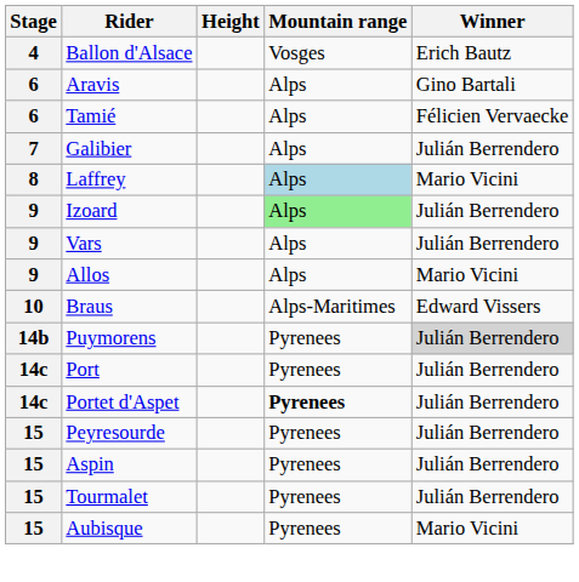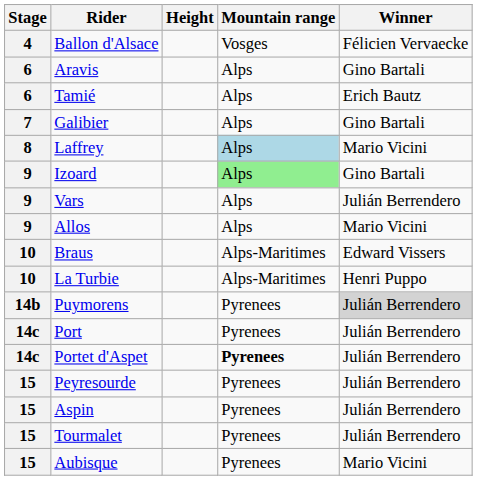 <table class="wikitable sortable">
 <tr>
 <th>Stage</th>
 <th scope="col">Rider</th>
 <th>Height</th>
 <th>Mountain range</th>
 <th scope="col">Winner</th>
 </tr>
 <tr>
 <th scope="row">4</th>
 <td><a href='#'>Ballon d'Alsace</a></td>
 <td></td>
 <td>Vosges</td>
-<td>Erich Bautz</td>
+<td>Félicien Vervaecke</td>
 </tr>
 <tr>
 <th scope="row">6</th>
 <td><a href='#'>Aravis</a></td>
 <td></td>
 <td>Alps</td>
 <td>Gino Bartali</td>
 </tr>
 <tr>
 <th scope="row">6</th>
 <td><a href='#'>Tamié</a></td>
 <td></td>
 <td>Alps</td>
-<td>Félicien Vervaecke</td>
+<td>Erich Bautz</td>
 </tr>
 <tr>
 <th scope="row">7</th>
 <td><a href='#'>Galibier</a></td>
 <td></td>
 <td>Alps</td>
-<td>Julián Berrendero</td>
+<td>Gino Bartali</td>
 </tr>
 <tr>
 <th scope="row">8</th>
 <td><a href='#'>Laffrey</a></td>
 <td></td>
 <td style="background: lightblue;">Alps</td>
 <td>Mario Vicini</td>
 </tr>
 <tr>
 <th scope="row">9</th>
 <td><a href='#'>Izoard</a></td>
 <td></td>
 <td style="background: lightgreen;">Alps</td>
-<td>Julián Berrendero</td>
+<td>Gino Bartali</td>
 </tr>
 <tr>
 <th scope="row">9</th>
 <td><a href='#'>Vars</a></td>
 <td></td>
 <td>Alps</td>
 <td>Julián Berrendero</td>
 </tr>
 <tr>
 <th scope="row">9</th>
 <td><a href='#'>Allos</a></td>
 <td></td>
 <td>Alps</td>
 <td>Mario Vicini</td>
 </tr>
 <tr>
 <th scope="row">10</th>
 <td><a href='#'>Braus</a></td>
 <td></td>
 <td>Alps-Maritimes</td>
 <td>Edward Vissers</td>
+</tr>
+<tr>
+<th scope="row">10</th>
+<td><a href='#'>La Turbie</a></td>
+<td></td>
+<td>Alps-Maritimes</td>
+<td>Henri Puppo</td>
 </tr>
 <tr>
 <th scope="row">14b</th>
 <td><a href='#'>Puymorens</a></td>
 <td></td>
 <td>Pyrenees</td>
 <td style="background: lightgrey;">Julián Berrendero</td>
 </tr>
 <tr>
 <th scope="row">14c</th>
 <td><a href='#'>Port</a></td>
 <td></td>
 <td>Pyrenees</td>
 <td>Julián Berrendero</td>
 </tr>
 <tr>
 <th scope="row">14c</th>
 <td><a href='#'>Portet d'Aspet</a></td>
 <td></td>
 <td><strong>Pyrenees</strong></td>
 <td>Julián Berrendero</td>
 </tr>
 <tr>
 <th scope="row">15</th>
 <td><a href='#'>Peyresourde</a></td>
 <td></td>
 <td>Pyrenees</td>
 <td>Julián Berrendero</td>
 </tr>
 <tr>
 <th scope="row">15</th>
 <td><a href='#'>Aspin</a></td>
 <td></td>
 <td>Pyrenees</td>
 <td>Julián Berrendero</td>
 </tr>
 <tr>
 <th scope="row">15</th>
 <td><a href='#'>Tourmalet</a></td>
 <td></td>
 <td>Pyrenees</td>
 <td>Julián Berrendero</td>
 </tr>
 <tr>
 <th scope="row">15</th>
 <td><a href='#'>Aubisque</a></td>
 <td></td>
 <td>Pyrenees</td>
 <td>Mario Vicini</td>
 </tr>
 </table>
